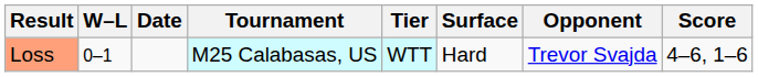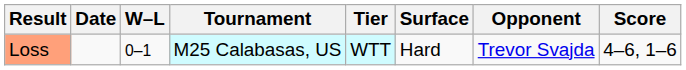 <table class="wikitable">
 <tr>
 <th>Result</th>
+<th>Date</th>
 <th class="unsortable">W–L</th>
-<th>Date</th>
 <th>Tournament</th>
 <th>Tier</th>
 <th>Surface</th>
 <th>Opponent</th>
 <th class="unsortable">Score</th>
 </tr>
 <tr>
 <td bgcolor=ffa07a>Loss</td>
+<td></td>
 <td><small>0–1</small></td>
-<td></td>
 <td style="background:#cffcff;">M25 Calabasas, US</td>
 <td style="background:#cffcff;">WTT</td>
 <td>Hard</td>
 <td> <a href='#'>Trevor Svajda</a></td>
 <td>4–6, 1–6</td>
 </tr>
 </table>
